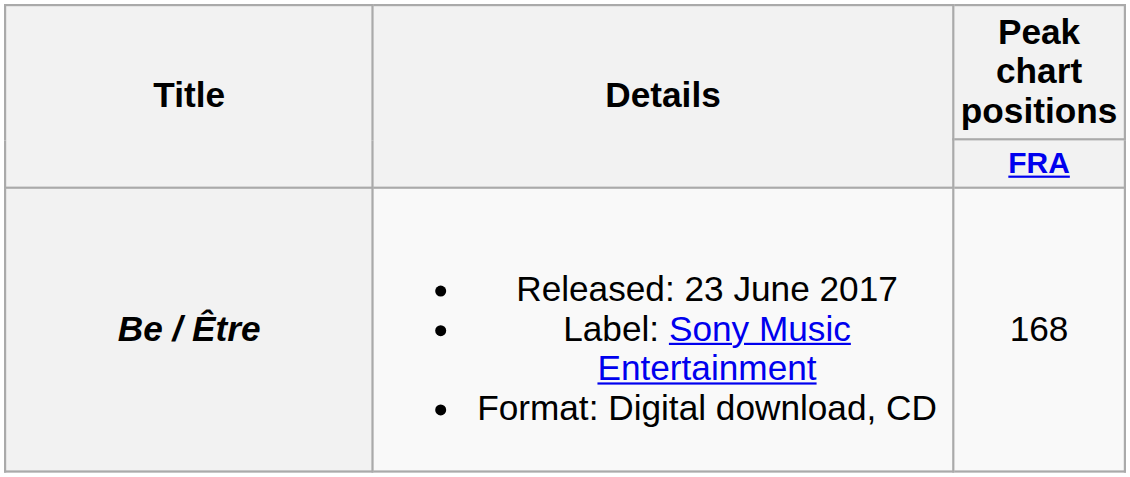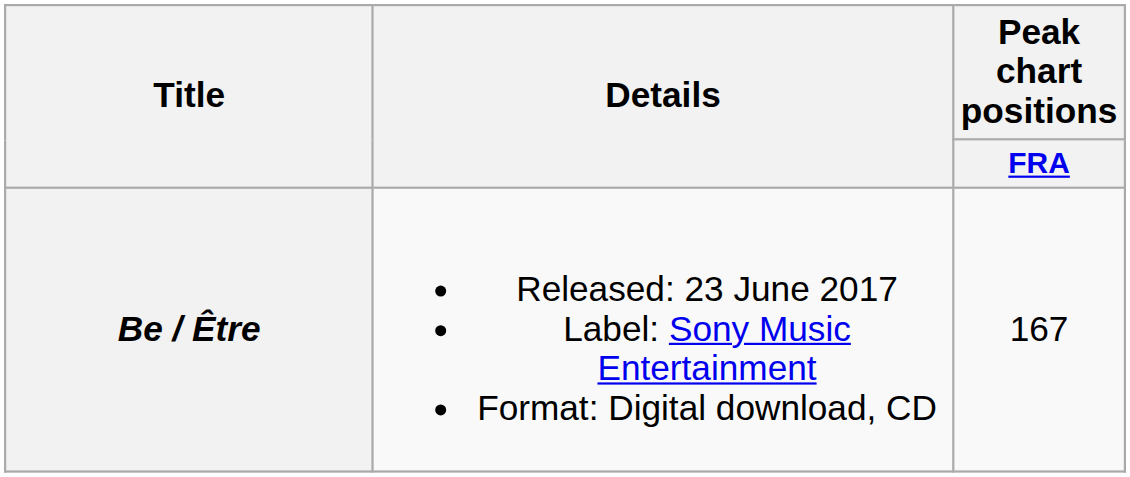 <table class="wikitable plainrowheaders" style="text-align:center;">
 <tr>
 <th scope="col" rowspan="2" style="width:10em;">Title</th>
 <th scope="col" rowspan="2" style="width:16em;">Details</th>
 <th scope="col" colspan="1">Peak chart positions</th>
 </tr>
 <tr>
 <th scope="col" style="width:3em;font-size:85%;"><a href='#'>FRA</a><br></th>
 </tr>
 <tr>
 <th scope="row"><em>Be / Être</em></th>
 <td><br><ul><li>Released: 23 June 2017</li><li>Label: <a href='#'>Sony Music Entertainment</a></li><li>Format: Digital download, CD</li></ul></td>
-<td>168</td>
+<td>167</td>
 </tr>
 </table>
